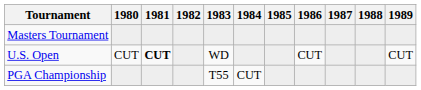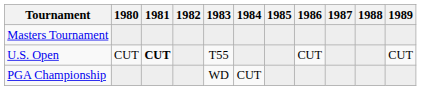 <table class="wikitable" style="font-size:95%;text-align:center;">
 <tr>
 <th>Tournament</th>
 <th>1980</th>
 <th>1981</th>
 <th>1982</th>
 <th>1983</th>
 <th>1984</th>
 <th>1985</th>
 <th>1986</th>
 <th>1987</th>
 <th>1988</th>
 <th>1989</th>
 </tr>
 <tr>
 <td align=left><a href='#'>Masters Tournament</a></td>
 <td style="background:#eeeeee;"></td>
 <td style="background:#eeeeee;"></td>
 <td style="background:#eeeeee;"></td>
 <td style="background:#eeeeee;"></td>
 <td style="background:#eeeeee;"></td>
 <td style="background:#eeeeee;"></td>
 <td style="background:#eeeeee;"></td>
 <td style="background:#eeeeee;"></td>
 <td style="background:#eeeeee;"></td>
 <td style="background:#eeeeee;"></td>
 </tr>
 <tr>
 <td align=left><a href='#'>U.S. Open</a></td>
 <td>CUT</td>
 <td><strong>CUT</strong></td>
 <td style="background:#eeeeee;"></td>
-<td>WD</td>
+<td>T55</td>
 <td style="background:#eeeeee;"></td>
 <td style="background:#eeeeee;"></td>
 <td>CUT</td>
 <td style="background:#eeeeee;"></td>
 <td style="background:#eeeeee;"></td>
 <td>CUT</td>
 </tr>
 <tr>
 <td align=left><a href='#'>PGA Championship</a></td>
 <td style="background:#eeeeee;"></td>
 <td style="background:#eeeeee;"></td>
 <td style="background:#eeeeee;"></td>
-<td>T55</td>
+<td>WD</td>
 <td>CUT</td>
 <td style="background:#eeeeee;"></td>
 <td style="background:#eeeeee;"></td>
 <td style="background:#eeeeee;"></td>
 <td style="background:#eeeeee;"></td>
 <td style="background:#eeeeee;"></td>
 </tr>
 </table>
